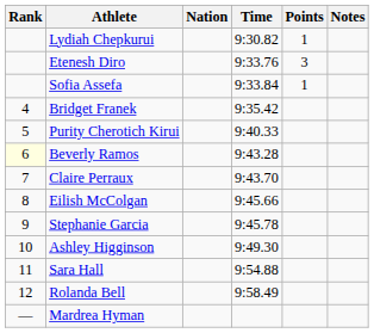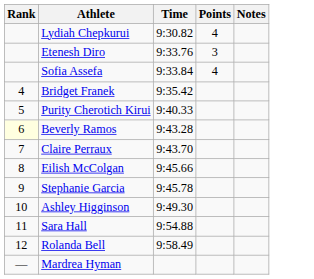 <table class="wikitable mw-datatable sortable" style="text-align:center;">
 <tr>
 <th>Rank</th>
 <th>Athlete</th>
-<th>Nation</th>
 <th>Time</th>
 <th>Points</th>
 <th>Notes</th>
 </tr>
 <tr>
 <td></td>
 <td align=left><a href='#'>Lydiah Chepkurui</a></td>
-<td align=left></td>
 <td>9:30.82</td>
-<td>1</td>
+<td>4</td>
 <td></td>
 </tr>
 <tr>
 <td></td>
 <td align=left><a href='#'>Etenesh Diro</a></td>
-<td align=left></td>
 <td>9:33.76</td>
 <td>3</td>
 <td></td>
 </tr>
 <tr>
 <td></td>
 <td align=left><a href='#'>Sofia Assefa</a></td>
-<td align=left></td>
 <td>9:33.84</td>
-<td>1</td>
+<td>4</td>
 <td></td>
 </tr>
 <tr>
 <td>4</td>
 <td align=left><a href='#'>Bridget Franek</a></td>
-<td align=left></td>
 <td>9:35.42</td>
 <td></td>
 <td></td>
 </tr>
 <tr>
 <td>5</td>
 <td align=left><a href='#'>Purity Cherotich Kirui</a></td>
-<td align=left></td>
 <td>9:40.33</td>
 <td></td>
 <td></td>
 </tr>
 <tr>
 <td style="background: lightyellow;">6</td>
 <td align=left><a href='#'>Beverly Ramos</a></td>
-<td align=left></td>
 <td>9:43.28</td>
 <td></td>
 <td></td>
 </tr>
 <tr>
 <td>7</td>
 <td align=left><a href='#'>Claire Perraux</a></td>
-<td align=left></td>
 <td>9:43.70</td>
 <td></td>
 <td></td>
 </tr>
 <tr>
 <td>8</td>
 <td align=left><a href='#'>Eilish McColgan</a></td>
-<td align=left></td>
 <td>9:45.66</td>
 <td></td>
 <td></td>
 </tr>
 <tr>
 <td>9</td>
 <td align=left><a href='#'>Stephanie Garcia</a></td>
-<td align=left></td>
 <td>9:45.78</td>
 <td></td>
 <td></td>
 </tr>
 <tr>
 <td>10</td>
 <td align=left><a href='#'>Ashley Higginson</a></td>
-<td align=left></td>
 <td>9:49.30</td>
 <td></td>
 <td></td>
 </tr>
 <tr>
 <td>11</td>
 <td align=left><a href='#'>Sara Hall</a></td>
-<td align=left></td>
 <td>9:54.88</td>
 <td></td>
 <td></td>
 </tr>
 <tr>
 <td>12</td>
 <td align=left><a href='#'>Rolanda Bell</a></td>
-<td align=left></td>
 <td>9:58.49</td>
 <td></td>
 <td><strong></strong></td>
 </tr>
 <tr>
 <td>—</td>
 <td align=left><a href='#'>Mardrea Hyman</a></td>
-<td align=left></td>
 <td></td>
 <td></td>
 <td></td>
 </tr>
 </table>
